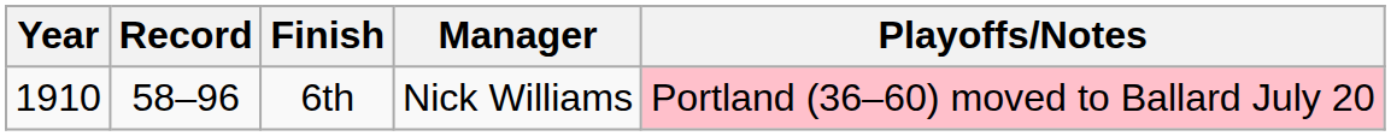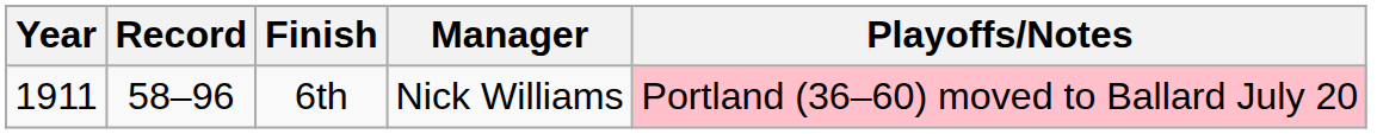 <table class="wikitable" style="text-align:center">
 <tr>
 <th>Year</th>
 <th>Record</th>
 <th>Finish</th>
 <th>Manager</th>
 <th>Playoffs/Notes</th>
 </tr>
 <tr align=center>
-<td>1910</td>
+<td>1911</td>
 <td>58–96</td>
 <td>6th</td>
 <td>Nick Williams</td>
 <td style="background: pink;">Portland (36–60) moved to Ballard July 20</td>
 </tr>
 </table>
